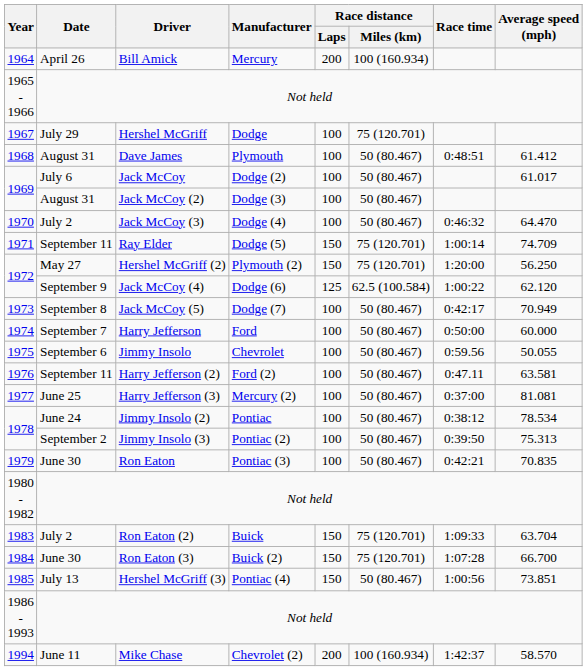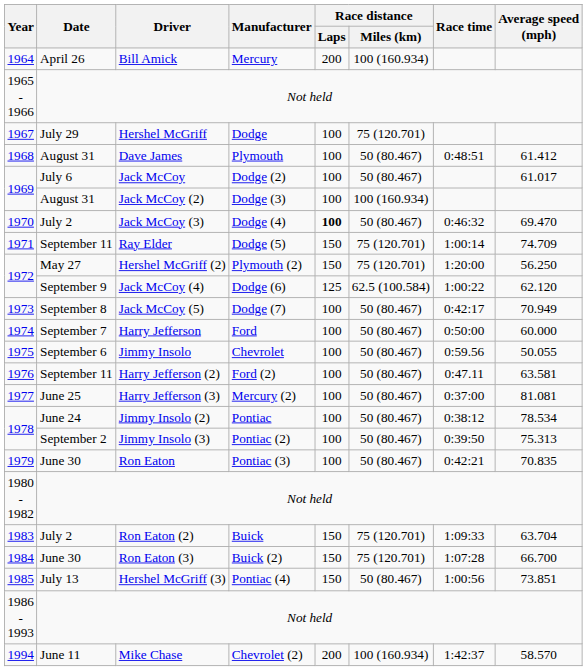 <table class="wikitable" style="font-size: 95%;">
 <tr>
 <th rowspan="2">Year</th>
 <th rowspan="2">Date</th>
 <th rowspan="2">Driver</th>
 <th rowspan="2">Manufacturer</th>
 <th colspan="2">Race distance</th>
 <th rowspan="2">Race time</th>
 <th rowspan="2">Average speed<br>(mph)</th>
 </tr>
 <tr>
 <th>Laps</th>
 <th>Miles (km)</th>
 </tr>
 <tr>
 <td><a href='#'>1964</a></td>
 <td>April 26</td>
 <td><a href='#'>Bill Amick</a></td>
 <td><a href='#'>Mercury</a></td>
 <td align="center">200</td>
 <td align="center">100 (160.934)</td>
 <td></td>
 </tr>
 <tr>
 <td align="center">1965<br>-<br>1966</td>
 <td colspan="7" align="center"><em>Not held</em></td>
 </tr>
 <tr>
 <td><a href='#'>1967</a></td>
 <td>July 29</td>
 <td><a href='#'>Hershel McGriff</a></td>
 <td><a href='#'>Dodge</a></td>
 <td align="center">100</td>
 <td align="center">75 (120.701)</td>
 <td></td>
 <td></td>
 </tr>
 <tr>
 <td><a href='#'>1968</a></td>
 <td>August 31</td>
 <td><a href='#'>Dave James</a></td>
 <td><a href='#'>Plymouth</a></td>
 <td align="center">100</td>
 <td align="center">50 (80.467)</td>
 <td align="center">0:48:51</td>
 <td align="center">61.412</td>
 </tr>
 <tr>
 <td rowspan="2"><a href='#'>1969</a></td>
 <td>July 6</td>
 <td><a href='#'>Jack McCoy</a></td>
 <td><a href='#'>Dodge</a> (2)</td>
 <td align="center">100</td>
 <td align="center">50 (80.467)</td>
 <td></td>
 <td align="center">61.017</td>
 </tr>
 <tr>
 <td>August 31</td>
 <td><a href='#'>Jack McCoy</a> (2)</td>
 <td><a href='#'>Dodge</a> (3)</td>
 <td align="center">100</td>
-<td align="center">50 (80.467)</td>
+<td align="center">100 (160.934)</td>
 <td></td>
 <td></td>
 </tr>
 <tr>
 <td><a href='#'>1970</a></td>
 <td>July 2</td>
 <td><a href='#'>Jack McCoy</a> (3)</td>
 <td><a href='#'>Dodge</a> (4)</td>
-<td align="center">100</td>
+<td align="center"><strong>100</strong></td>
 <td align="center">50 (80.467)</td>
 <td align="center">0:46:32</td>
-<td align="center">64.470</td>
+<td align="center">69.470</td>
 </tr>
 <tr>
 <td><a href='#'>1971</a></td>
 <td>September 11</td>
 <td><a href='#'>Ray Elder</a></td>
 <td><a href='#'>Dodge</a> (5)</td>
 <td align="center">150</td>
 <td align="center">75 (120.701)</td>
 <td align="center">1:00:14</td>
 <td align="center">74.709</td>
 </tr>
 <tr>
 <td rowspan="2"><a href='#'>1972</a></td>
 <td>May 27</td>
 <td><a href='#'>Hershel McGriff</a> (2)</td>
 <td><a href='#'>Plymouth</a> (2)</td>
 <td align="center">150</td>
 <td align="center">75 (120.701)</td>
 <td align="center">1:20:00</td>
 <td align="center">56.250</td>
 </tr>
 <tr>
 <td>September 9</td>
 <td><a href='#'>Jack McCoy</a> (4)</td>
 <td><a href='#'>Dodge</a> (6)</td>
 <td align="center">125</td>
 <td align="center">62.5 (100.584)</td>
 <td align="center">1:00:22</td>
 <td align="center">62.120</td>
 </tr>
 <tr>
 <td><a href='#'>1973</a></td>
 <td>September 8</td>
 <td><a href='#'>Jack McCoy</a> (5)</td>
 <td><a href='#'>Dodge</a> (7)</td>
 <td align="center">100</td>
 <td align="center">50 (80.467)</td>
 <td align="center">0:42:17</td>
 <td align="center">70.949</td>
 </tr>
 <tr>
 <td><a href='#'>1974</a></td>
 <td>September 7</td>
 <td><a href='#'>Harry Jefferson</a></td>
 <td><a href='#'>Ford</a></td>
 <td align="center">100</td>
 <td align="center">50 (80.467)</td>
 <td align="center">0:50:00</td>
 <td align="center">60.000</td>
 </tr>
 <tr>
 <td><a href='#'>1975</a></td>
 <td>September 6</td>
 <td><a href='#'>Jimmy Insolo</a></td>
 <td><a href='#'>Chevrolet</a></td>
 <td align="center">100</td>
 <td align="center">50 (80.467)</td>
 <td align="center">0:59.56</td>
 <td align="center">50.055</td>
 </tr>
 <tr>
 <td><a href='#'>1976</a></td>
 <td>September 11</td>
 <td><a href='#'>Harry Jefferson</a> (2)</td>
 <td><a href='#'>Ford</a> (2)</td>
 <td align="center">100</td>
 <td align="center">50 (80.467)</td>
 <td align="center">0:47.11</td>
 <td align="center">63.581</td>
 </tr>
 <tr>
 <td><a href='#'>1977</a></td>
 <td>June 25</td>
 <td><a href='#'>Harry Jefferson</a> (3)</td>
 <td><a href='#'>Mercury</a> (2)</td>
 <td align="center">100</td>
 <td align="center">50 (80.467)</td>
 <td align="center">0:37:00</td>
 <td align="center">81.081</td>
 </tr>
 <tr>
 <td rowspan="2"><a href='#'>1978</a></td>
 <td>June 24</td>
 <td><a href='#'>Jimmy Insolo</a> (2)</td>
 <td><a href='#'>Pontiac</a></td>
 <td align="center">100</td>
 <td align="center">50 (80.467)</td>
 <td align="center">0:38:12</td>
 <td align="center">78.534</td>
 </tr>
 <tr>
 <td>September 2</td>
 <td><a href='#'>Jimmy Insolo</a> (3)</td>
 <td><a href='#'>Pontiac</a> (2)</td>
 <td align="center">100</td>
 <td align="center">50 (80.467)</td>
 <td align="center">0:39:50</td>
 <td align="center">75.313</td>
 </tr>
 <tr>
 <td><a href='#'>1979</a></td>
 <td>June 30</td>
 <td><a href='#'>Ron Eaton</a></td>
 <td><a href='#'>Pontiac</a> (3)</td>
 <td align="center">100</td>
 <td align="center">50 (80.467)</td>
 <td align="center">0:42:21</td>
 <td align="center">70.835</td>
 </tr>
 <tr>
 <td align="center">1980<br>-<br>1982</td>
 <td colspan="7" align="center"><em>Not held</em></td>
 </tr>
 <tr>
 <td><a href='#'>1983</a></td>
 <td>July 2</td>
 <td><a href='#'>Ron Eaton</a> (2)</td>
 <td><a href='#'>Buick</a></td>
 <td align="center">150</td>
 <td align="center">75 (120.701)</td>
 <td align="center">1:09:33</td>
 <td align="center">63.704</td>
 </tr>
 <tr>
 <td><a href='#'>1984</a></td>
 <td>June 30</td>
 <td><a href='#'>Ron Eaton</a> (3)</td>
 <td><a href='#'>Buick</a> (2)</td>
 <td align="center">150</td>
 <td align="center">75 (120.701)</td>
 <td align="center">1:07:28</td>
 <td align="center">66.700</td>
 </tr>
 <tr>
 <td><a href='#'>1985</a></td>
 <td>July 13</td>
 <td><a href='#'>Hershel McGriff</a> (3)</td>
 <td><a href='#'>Pontiac</a> (4)</td>
 <td align="center">150</td>
 <td align="center">50 (80.467)</td>
 <td align="center">1:00:56</td>
 <td align="center">73.851</td>
 </tr>
 <tr>
 <td align="center">1986<br>-<br>1993</td>
 <td colspan="7" align="center"><em>Not held</em></td>
 </tr>
 <tr>
 <td><a href='#'>1994</a></td>
 <td>June 11</td>
 <td><a href='#'>Mike Chase</a></td>
 <td><a href='#'>Chevrolet</a> (2)</td>
 <td align="center">200</td>
 <td align="center">100 (160.934)</td>
 <td align="center">1:42:37</td>
 <td align="center">58.570</td>
 </tr>
 </table>
